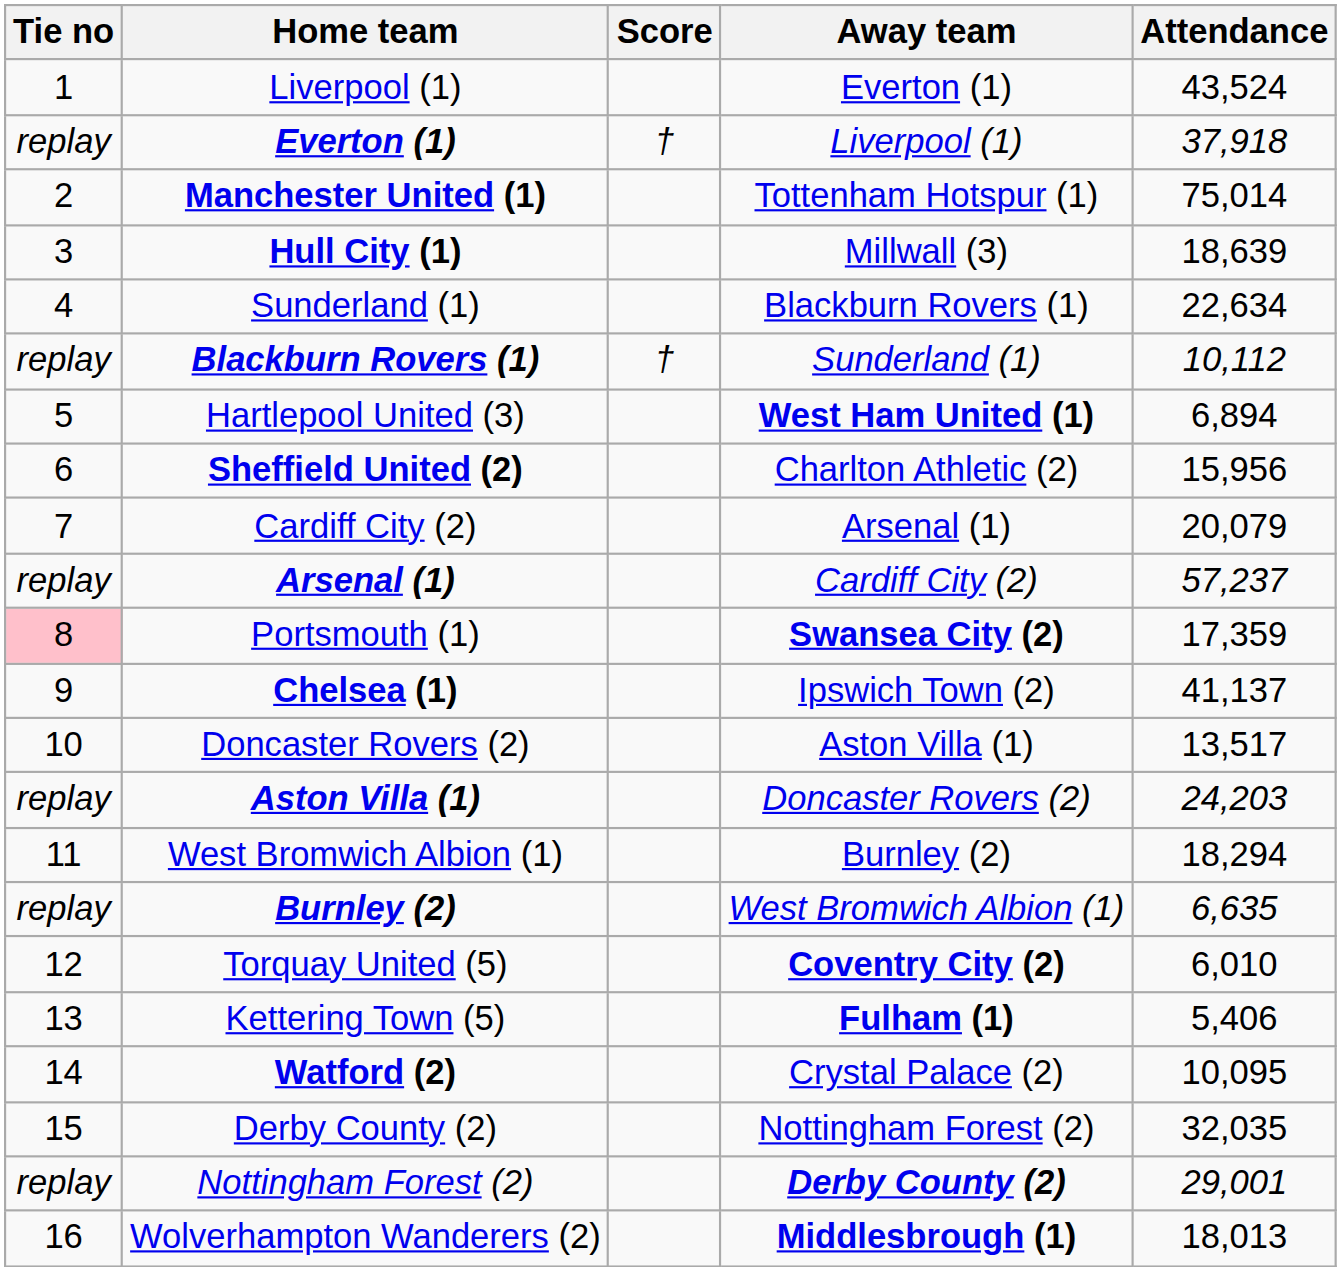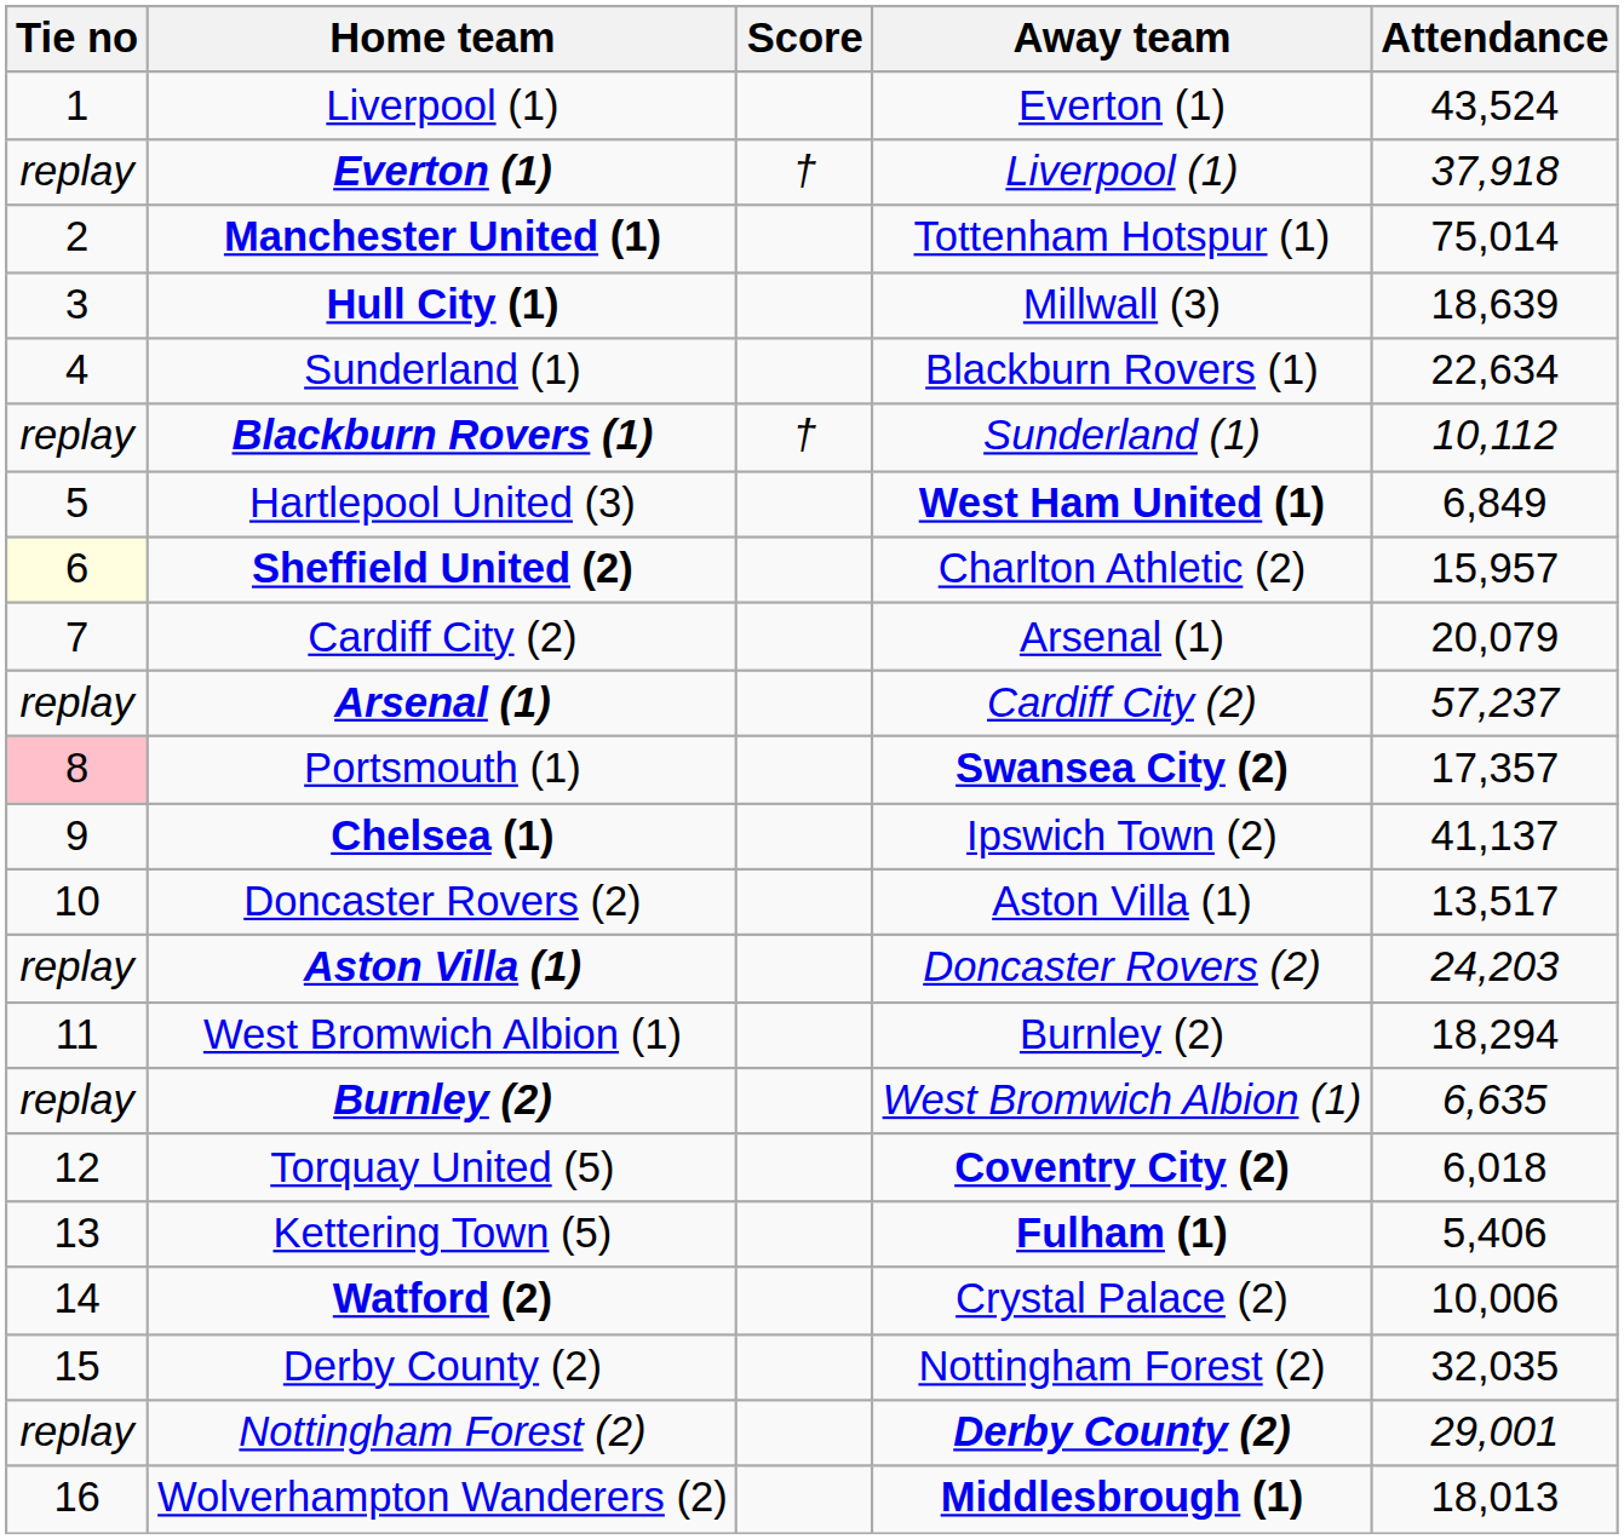 <table class="wikitable" style="text-align: center">
 <tr>
 <th>Tie no</th>
 <th>Home team</th>
 <th>Score</th>
 <th>Away team</th>
 <th>Attendance</th>
 </tr>
 <tr>
 <td>1</td>
 <td><a href='#'>Liverpool</a> (1)</td>
 <td></td>
 <td><a href='#'>Everton</a> (1)</td>
 <td>43,524</td>
 </tr>
 <tr>
 <td><em>replay</em></td>
 <td><strong><em><a href='#'>Everton</a> (1)</em></strong></td>
 <td><em>†</em></td>
 <td><em><a href='#'>Liverpool</a> (1)</em></td>
 <td><em>37,918</em></td>
 </tr>
 <tr>
 <td>2</td>
 <td><strong><a href='#'>Manchester United</a> (1)</strong></td>
 <td></td>
 <td><a href='#'>Tottenham Hotspur</a> (1)</td>
 <td>75,014</td>
 </tr>
 <tr>
 <td>3</td>
 <td><strong><a href='#'>Hull City</a> (1)</strong></td>
 <td></td>
 <td><a href='#'>Millwall</a> (3)</td>
 <td>18,639</td>
 </tr>
 <tr>
 <td>4</td>
 <td><a href='#'>Sunderland</a> (1)</td>
 <td></td>
 <td><a href='#'>Blackburn Rovers</a> (1)</td>
 <td>22,634</td>
 </tr>
 <tr>
 <td><em>replay</em></td>
 <td><strong><em><a href='#'>Blackburn Rovers</a> (1)</em></strong></td>
 <td><em>†</em></td>
 <td><em><a href='#'>Sunderland</a> (1)</em></td>
 <td><em>10,112</em></td>
 </tr>
 <tr>
 <td>5</td>
 <td><a href='#'>Hartlepool United</a> (3)</td>
 <td></td>
 <td><strong><a href='#'>West Ham United</a> (1)</strong></td>
-<td>6,894</td>
+<td>6,849</td>
 </tr>
 <tr>
-<td>6</td>
+<td style="background: lightyellow;">6</td>
 <td><strong><a href='#'>Sheffield United</a> (2)</strong></td>
 <td></td>
 <td><a href='#'>Charlton Athletic</a> (2)</td>
-<td>15,956</td>
+<td>15,957</td>
 </tr>
 <tr>
 <td>7</td>
 <td><a href='#'>Cardiff City</a> (2)</td>
 <td></td>
 <td><a href='#'>Arsenal</a> (1)</td>
 <td>20,079</td>
 </tr>
 <tr>
 <td><em>replay</em></td>
 <td><strong><em><a href='#'>Arsenal</a> (1)</em></strong></td>
 <td><em></em></td>
 <td><em><a href='#'>Cardiff City</a> (2)</em></td>
 <td><em>57,237</em></td>
 </tr>
 <tr>
 <td style="background: pink;">8</td>
 <td><a href='#'>Portsmouth</a> (1)</td>
 <td></td>
 <td><strong><a href='#'>Swansea City</a> (2)</strong></td>
-<td>17,359</td>
+<td>17,357</td>
 </tr>
 <tr>
 <td>9</td>
 <td><strong><a href='#'>Chelsea</a> (1)</strong></td>
 <td></td>
 <td><a href='#'>Ipswich Town</a> (2)</td>
 <td>41,137</td>
 </tr>
 <tr>
 <td>10</td>
 <td><a href='#'>Doncaster Rovers</a> (2)</td>
 <td></td>
 <td><a href='#'>Aston Villa</a> (1)</td>
 <td>13,517</td>
 </tr>
 <tr>
 <td><em>replay</em></td>
 <td><strong><em><a href='#'>Aston Villa</a> (1)</em></strong></td>
 <td><em></em></td>
 <td><em><a href='#'>Doncaster Rovers</a> (2)</em></td>
 <td><em>24,203</em></td>
 </tr>
 <tr>
 <td>11</td>
 <td><a href='#'>West Bromwich Albion</a> (1)</td>
 <td></td>
 <td><a href='#'>Burnley</a> (2)</td>
 <td>18,294</td>
 </tr>
 <tr>
 <td><em>replay</em></td>
 <td><strong><em><a href='#'>Burnley</a> (2)</em></strong></td>
 <td><em></em></td>
 <td><em><a href='#'>West Bromwich Albion</a> (1)</em></td>
 <td><em>6,635</em></td>
 </tr>
 <tr>
 <td>12</td>
 <td><a href='#'>Torquay United</a> (5)</td>
 <td></td>
 <td><strong><a href='#'>Coventry City</a> (2)</strong></td>
-<td>6,010</td>
+<td>6,018</td>
 </tr>
 <tr>
 <td>13</td>
 <td><a href='#'>Kettering Town</a> (5)</td>
 <td></td>
 <td><strong><a href='#'>Fulham</a> (1)</strong></td>
 <td>5,406</td>
 </tr>
 <tr>
 <td>14</td>
 <td><strong><a href='#'>Watford</a> (2)</strong></td>
 <td></td>
 <td><a href='#'>Crystal Palace</a> (2)</td>
-<td>10,095</td>
+<td>10,006</td>
 </tr>
 <tr>
 <td>15</td>
 <td><a href='#'>Derby County</a> (2)</td>
 <td></td>
 <td><a href='#'>Nottingham Forest</a> (2)</td>
 <td>32,035</td>
 </tr>
 <tr>
 <td><em>replay</em></td>
 <td><em><a href='#'>Nottingham Forest</a> (2)</em></td>
 <td><em></em></td>
 <td><strong><em><a href='#'>Derby County</a> (2)</em></strong></td>
 <td><em>29,001</em></td>
 </tr>
 <tr>
 <td>16</td>
 <td><a href='#'>Wolverhampton Wanderers</a> (2)</td>
 <td></td>
 <td><strong><a href='#'>Middlesbrough</a> (1)</strong></td>
 <td>18,013</td>
 </tr>
 </table>
